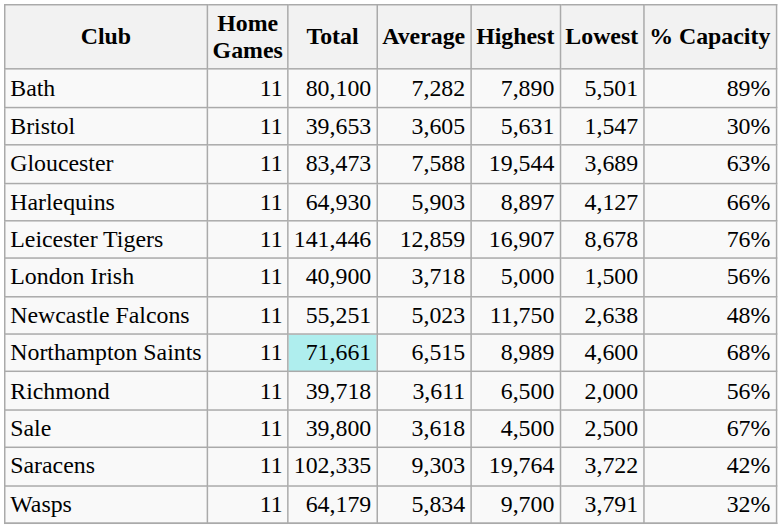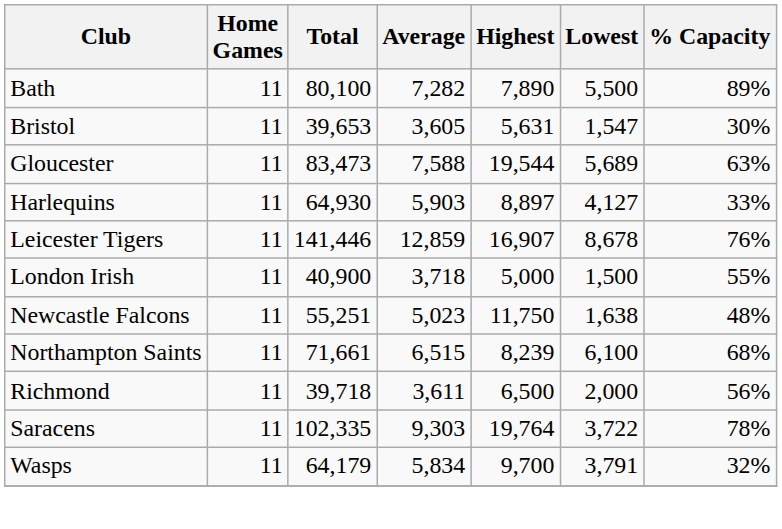 <table class="wikitable sortable" style="text-align:right">
 <tr>
 <th>Club</th>
 <th>Home<br>Games</th>
 <th>Total</th>
 <th>Average</th>
 <th>Highest</th>
 <th>Lowest</th>
 <th>% Capacity</th>
 </tr>
 <tr>
 <td style="text-align:left">Bath</td>
 <td>11</td>
 <td>80,100</td>
 <td>7,282</td>
 <td>7,890</td>
-<td>5,501</td>
+<td>5,500</td>
 <td>89%</td>
 </tr>
 <tr>
 <td style="text-align:left">Bristol</td>
 <td>11</td>
 <td>39,653</td>
 <td>3,605</td>
 <td>5,631</td>
 <td>1,547</td>
 <td>30%</td>
 </tr>
 <tr>
 <td style="text-align:left">Gloucester</td>
 <td>11</td>
 <td>83,473</td>
 <td>7,588</td>
 <td>19,544</td>
-<td>3,689</td>
+<td>5,689</td>
 <td>63%</td>
 </tr>
 <tr>
 <td style="text-align:left">Harlequins</td>
 <td>11</td>
 <td>64,930</td>
 <td>5,903</td>
 <td>8,897</td>
 <td>4,127</td>
-<td>66%</td>
+<td>33%</td>
 </tr>
 <tr>
 <td style="text-align:left">Leicester Tigers</td>
 <td>11</td>
 <td>141,446</td>
 <td>12,859</td>
 <td>16,907</td>
 <td>8,678</td>
 <td>76%</td>
 </tr>
 <tr>
 <td style="text-align:left">London Irish</td>
 <td>11</td>
 <td>40,900</td>
 <td>3,718</td>
 <td>5,000</td>
 <td>1,500</td>
-<td>56%</td>
+<td>55%</td>
 </tr>
 <tr>
 <td style="text-align:left">Newcastle Falcons</td>
 <td>11</td>
 <td>55,251</td>
 <td>5,023</td>
 <td>11,750</td>
-<td>2,638</td>
+<td>1,638</td>
 <td>48%</td>
 </tr>
 <tr>
 <td style="text-align:left">Northampton Saints</td>
 <td>11</td>
-<td style="background: paleturquoise;">71,661</td>
+<td>71,661</td>
 <td>6,515</td>
-<td>8,989</td>
-<td>4,600</td>
+<td>8,239</td>
+<td>6,100</td>
 <td>68%</td>
 </tr>
 <tr>
 <td style="text-align:left">Richmond</td>
 <td>11</td>
 <td>39,718</td>
 <td>3,611</td>
 <td>6,500</td>
 <td>2,000</td>
 <td>56%</td>
 </tr>
 <tr>
-<td style="text-align:left">Sale</td>
-<td>11</td>
-<td>39,800</td>
-<td>3,618</td>
-<td>4,500</td>
-<td>2,500</td>
-<td>67%</td>
-</tr>
-<tr>
 <td style="text-align:left">Saracens</td>
 <td>11</td>
 <td>102,335</td>
 <td>9,303</td>
 <td>19,764</td>
 <td>3,722</td>
-<td>42%</td>
+<td>78%</td>
 </tr>
 <tr>
 <td style="text-align:left">Wasps</td>
 <td>11</td>
 <td>64,179</td>
 <td>5,834</td>
 <td>9,700</td>
 <td>3,791</td>
 <td>32%</td>
 </tr>
 <tr>
 </tr>
 </table>
